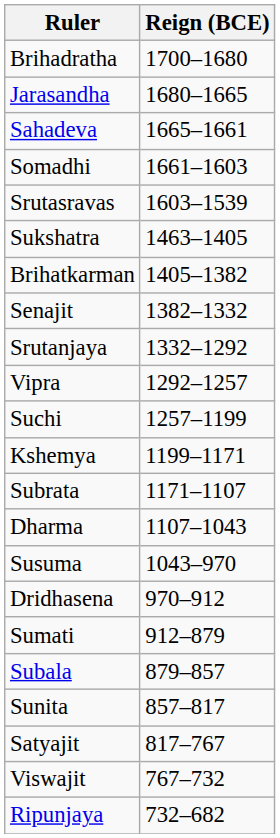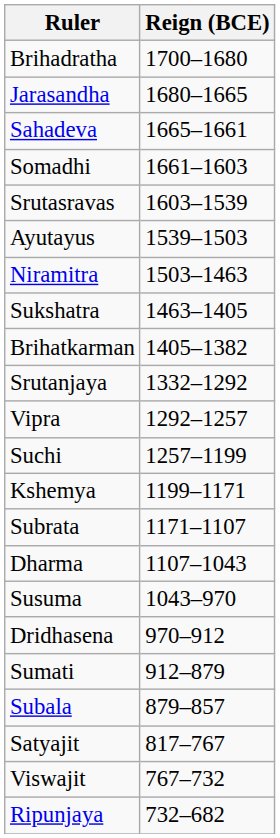 <table class="wikitable">
 <tr>
 <th>Ruler</th>
 <th>Reign (BCE)</th>
 </tr>
 <tr>
 <td>Brihadratha</td>
 <td>1700–1680</td>
 </tr>
 <tr>
 <td><a href='#'>Jarasandha</a></td>
 <td>1680–1665</td>
 </tr>
 <tr>
 <td><a href='#'>Sahadeva</a></td>
 <td>1665–1661</td>
 </tr>
 <tr>
 <td>Somadhi</td>
 <td>1661–1603</td>
 </tr>
 <tr>
 <td>Srutasravas</td>
 <td>1603–1539</td>
 </tr>
 <tr>
+<td>Ayutayus</td>
+<td>1539–1503</td>
+</tr>
+<tr>
+<td><a href='#'>Niramitra</a></td>
+<td>1503–1463</td>
+</tr>
+<tr>
 <td>Sukshatra</td>
 <td>1463–1405</td>
 </tr>
 <tr>
 <td>Brihatkarman</td>
 <td>1405–1382</td>
-</tr>
-<tr>
-<td>Senajit</td>
-<td>1382–1332</td>
 </tr>
 <tr>
 <td>Srutanjaya</td>
 <td>1332–1292</td>
 </tr>
 <tr>
 <td>Vipra</td>
 <td>1292–1257</td>
 </tr>
 <tr>
 <td>Suchi</td>
 <td>1257–1199</td>
 </tr>
 <tr>
 <td>Kshemya</td>
 <td>1199–1171</td>
 </tr>
 <tr>
 <td>Subrata</td>
 <td>1171–1107</td>
 </tr>
 <tr>
 <td>Dharma</td>
 <td>1107–1043</td>
 </tr>
 <tr>
 <td>Susuma</td>
 <td>1043–970</td>
 </tr>
 <tr>
 <td>Dridhasena</td>
 <td>970–912</td>
 </tr>
 <tr>
 <td>Sumati</td>
 <td>912–879</td>
 </tr>
 <tr>
 <td><a href='#'>Subala</a></td>
 <td>879–857</td>
 </tr>
 <tr>
-<td>Sunita</td>
-<td>857–817</td>
-</tr>
-<tr>
 <td>Satyajit</td>
 <td>817–767</td>
 </tr>
 <tr>
 <td>Viswajit</td>
 <td>767–732</td>
 </tr>
 <tr>
 <td><a href='#'>Ripunjaya</a></td>
 <td>732–682</td>
 </tr>
 </table>
